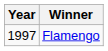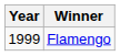 <table class="wikitable">
 <tr>
 <th>Year</th>
 <th>Winner</th>
 </tr>
 <tr>
-<td>1997</td>
+<td>1999</td>
 <td><a href='#'>Flamengo</a></td>
 </tr>
 </table>
